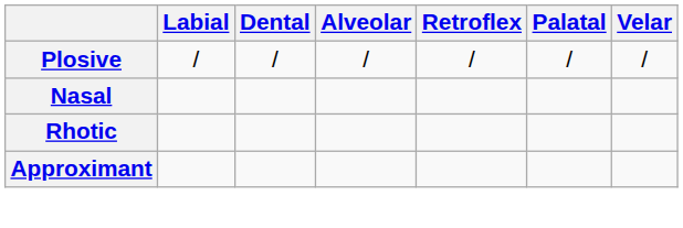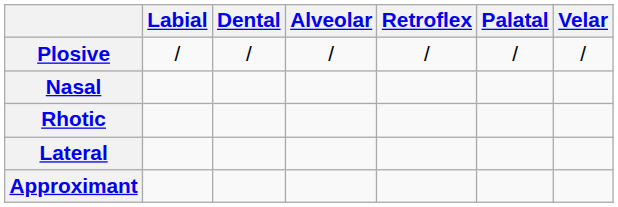 <table class="wikitable" style="text-align:center;">
 <tr>
 <th></th>
 <th><a href='#'>Labial</a></th>
 <th><a href='#'>Dental</a></th>
 <th><a href='#'>Alveolar</a></th>
 <th><a href='#'>Retroflex</a></th>
 <th><a href='#'>Palatal</a></th>
 <th><a href='#'>Velar</a></th>
 </tr>
 <tr>
 <th><a href='#'>Plosive</a></th>
 <td>/</td>
 <td>/</td>
 <td>/</td>
 <td>/</td>
 <td>/</td>
 <td>/</td>
 </tr>
 <tr>
 <th><a href='#'>Nasal</a></th>
 <td></td>
 <td></td>
 <td></td>
 <td></td>
 <td></td>
 <td></td>
 </tr>
 <tr>
 <th><a href='#'>Rhotic</a></th>
 <td></td>
 <td></td>
 <td></td>
 <td></td>
 <td></td>
 <td></td>
 </tr>
 <tr>
+<th><a href='#'>Lateral</a></th>
+<td></td>
+<td></td>
+<td></td>
+<td></td>
+<td></td>
+<td></td>
+</tr>
+<tr>
 <th><a href='#'>Approximant</a></th>
 <td></td>
 <td></td>
 <td></td>
 <td></td>
 <td></td>
 <td></td>
 </tr>
 </table>
